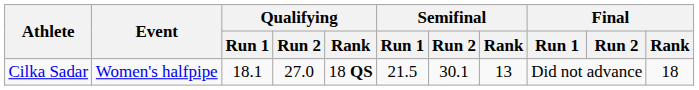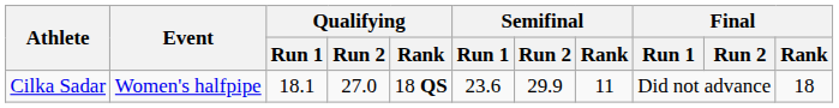 <table class="wikitable">
 <tr>
 <th rowspan="2">Athlete</th>
 <th rowspan="2">Event</th>
 <th colspan="3">Qualifying</th>
 <th colspan="3">Semifinal</th>
 <th colspan="3">Final</th>
 </tr>
 <tr>
 <th>Run 1</th>
 <th>Run 2</th>
 <th>Rank</th>
 <th>Run 1</th>
 <th>Run 2</th>
 <th>Rank</th>
 <th>Run 1</th>
 <th>Run 2</th>
 <th>Rank</th>
 </tr>
 <tr>
 <td><a href='#'>Cilka Sadar</a></td>
 <td><a href='#'>Women's halfpipe</a></td>
 <td align="center">18.1</td>
 <td align="center">27.0</td>
 <td align="center">18 <strong>QS</strong></td>
-<td align="center">21.5</td>
-<td align="center">30.1</td>
-<td align="center">13</td>
+<td align="center">23.6</td>
+<td align="center">29.9</td>
+<td align="center">11</td>
 <td colspan=2 align="center">Did not advance</td>
 <td align="center">18</td>
 </tr>
 </table>
